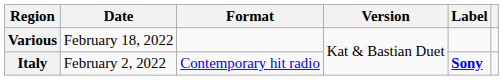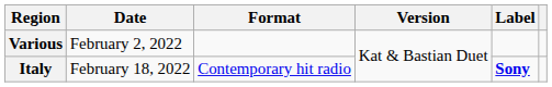 <table class="wikitable plainrowheaders">
 <tr>
 <th scope="col">Region</th>
 <th scope="col">Date</th>
 <th scope="col">Format</th>
 <th scope="col">Version</th>
 <th scope="col">Label</th>
 <th scope="col"></th>
 </tr>
 <tr>
 <th scope="row">Various</th>
-<td>February 18, 2022</td>
+<td>February 2, 2022</td>
 <td></td>
 <td rowspan="2">Kat & Bastian Duet</td>
 <td></td>
 <td></td>
 </tr>
 <tr>
 <th scope="row">Italy</th>
-<td>February 2, 2022</td>
+<td>February 18, 2022</td>
 <td><a href='#'>Contemporary hit radio</a></td>
 <td><strong><a href='#'>Sony</a></strong></td>
 <td></td>
 </tr>
 </table>
